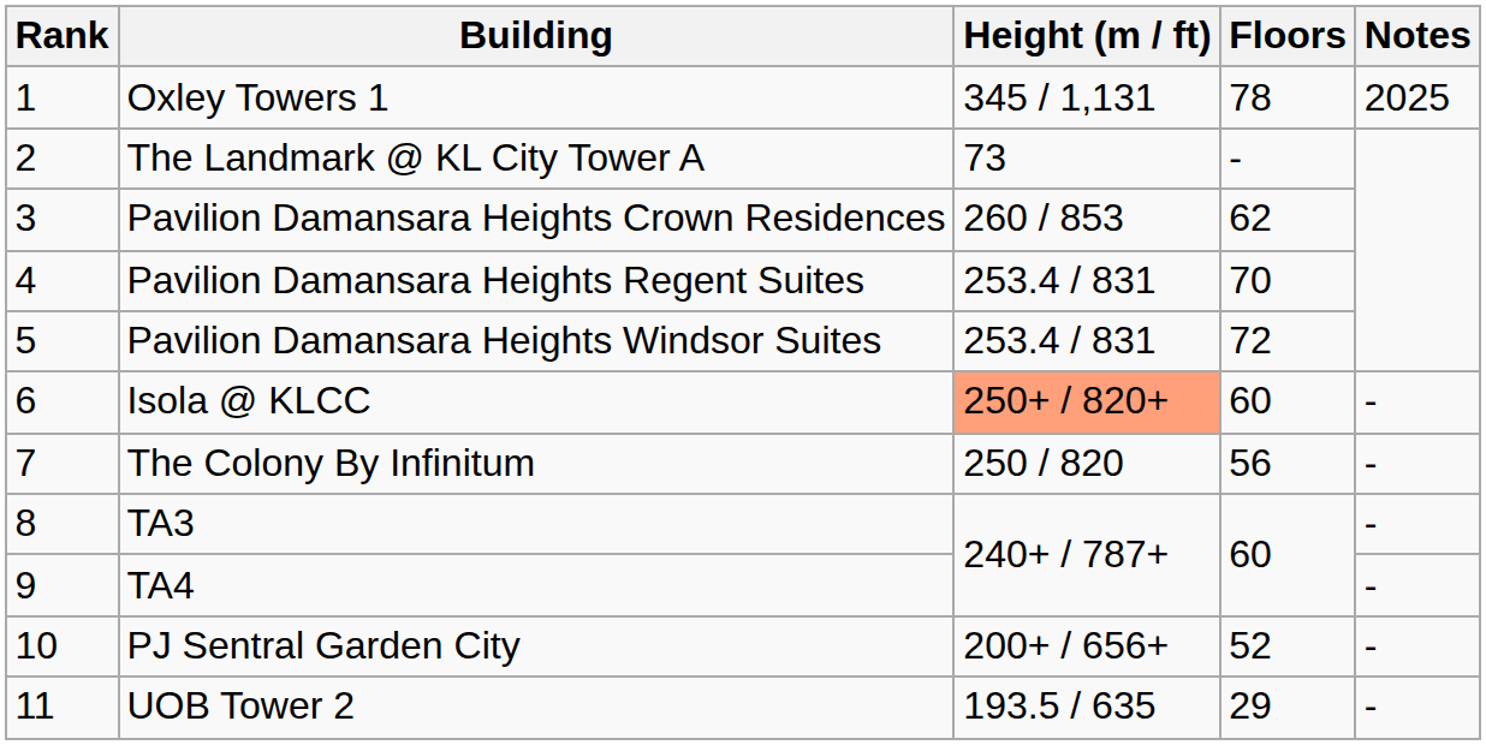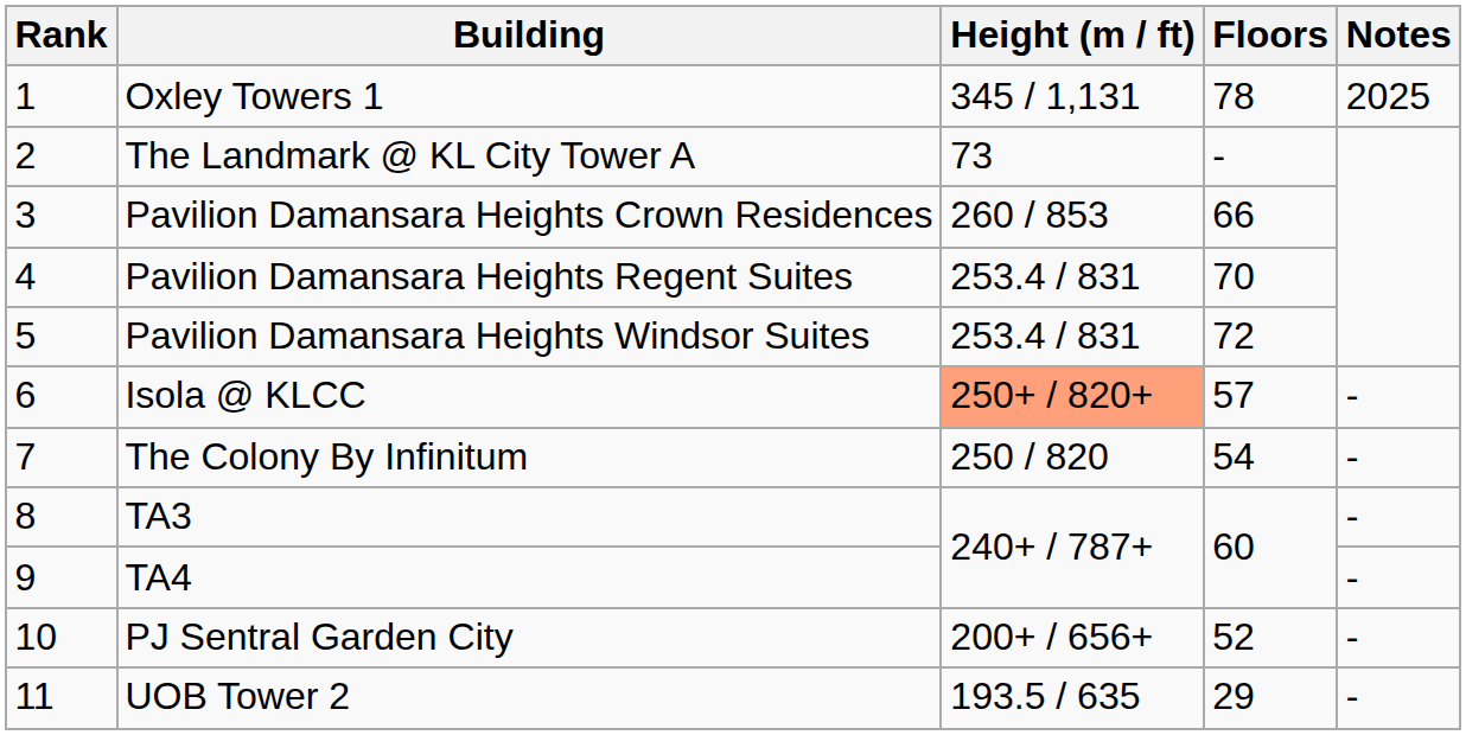 <table class="wikitable sortable">
 <tr>
 <th>Rank</th>
 <th>Building</th>
 <th>Height (m / ft)</th>
 <th>Floors</th>
 <th>Notes</th>
 </tr>
 <tr>
 <td>1</td>
 <td>Oxley Towers 1</td>
 <td>345 / 1,131</td>
 <td>78</td>
 <td>2025</td>
 </tr>
 <tr>
 <td>2</td>
 <td>The Landmark @ KL City Tower A</td>
 <td>73</td>
 <td>-</td>
 </tr>
 <tr>
 <td>3</td>
 <td>Pavilion Damansara Heights Crown Residences</td>
 <td>260 / 853</td>
-<td>62</td>
+<td>66</td>
 </tr>
 <tr>
 <td>4</td>
 <td>Pavilion Damansara Heights Regent Suites</td>
 <td>253.4 / 831</td>
 <td>70</td>
 </tr>
 <tr>
 <td>5</td>
 <td>Pavilion Damansara Heights Windsor Suites</td>
 <td>253.4 / 831</td>
 <td>72</td>
 </tr>
 <tr>
 <td>6</td>
 <td>Isola @ KLCC</td>
 <td style="background: lightsalmon;">250+ / 820+</td>
-<td>60</td>
+<td>57</td>
 <td>-</td>
 </tr>
 <tr>
 <td>7</td>
 <td>The Colony By Infinitum</td>
 <td>250 / 820</td>
-<td>56</td>
+<td>54</td>
 <td>-</td>
 </tr>
 <tr>
 <td>8</td>
 <td>TA3</td>
 <td rowspan="2">240+ / 787+</td>
 <td rowspan="2">60</td>
 <td>-</td>
 </tr>
 <tr>
 <td>9</td>
 <td>TA4</td>
 <td>-</td>
 </tr>
 <tr>
 <td>10</td>
 <td>PJ Sentral Garden City</td>
 <td>200+ / 656+</td>
 <td>52</td>
 <td>-</td>
 </tr>
 <tr>
 <td>11</td>
 <td>UOB Tower 2</td>
 <td>193.5 / 635</td>
 <td>29</td>
 <td>-</td>
 </tr>
 </table>
